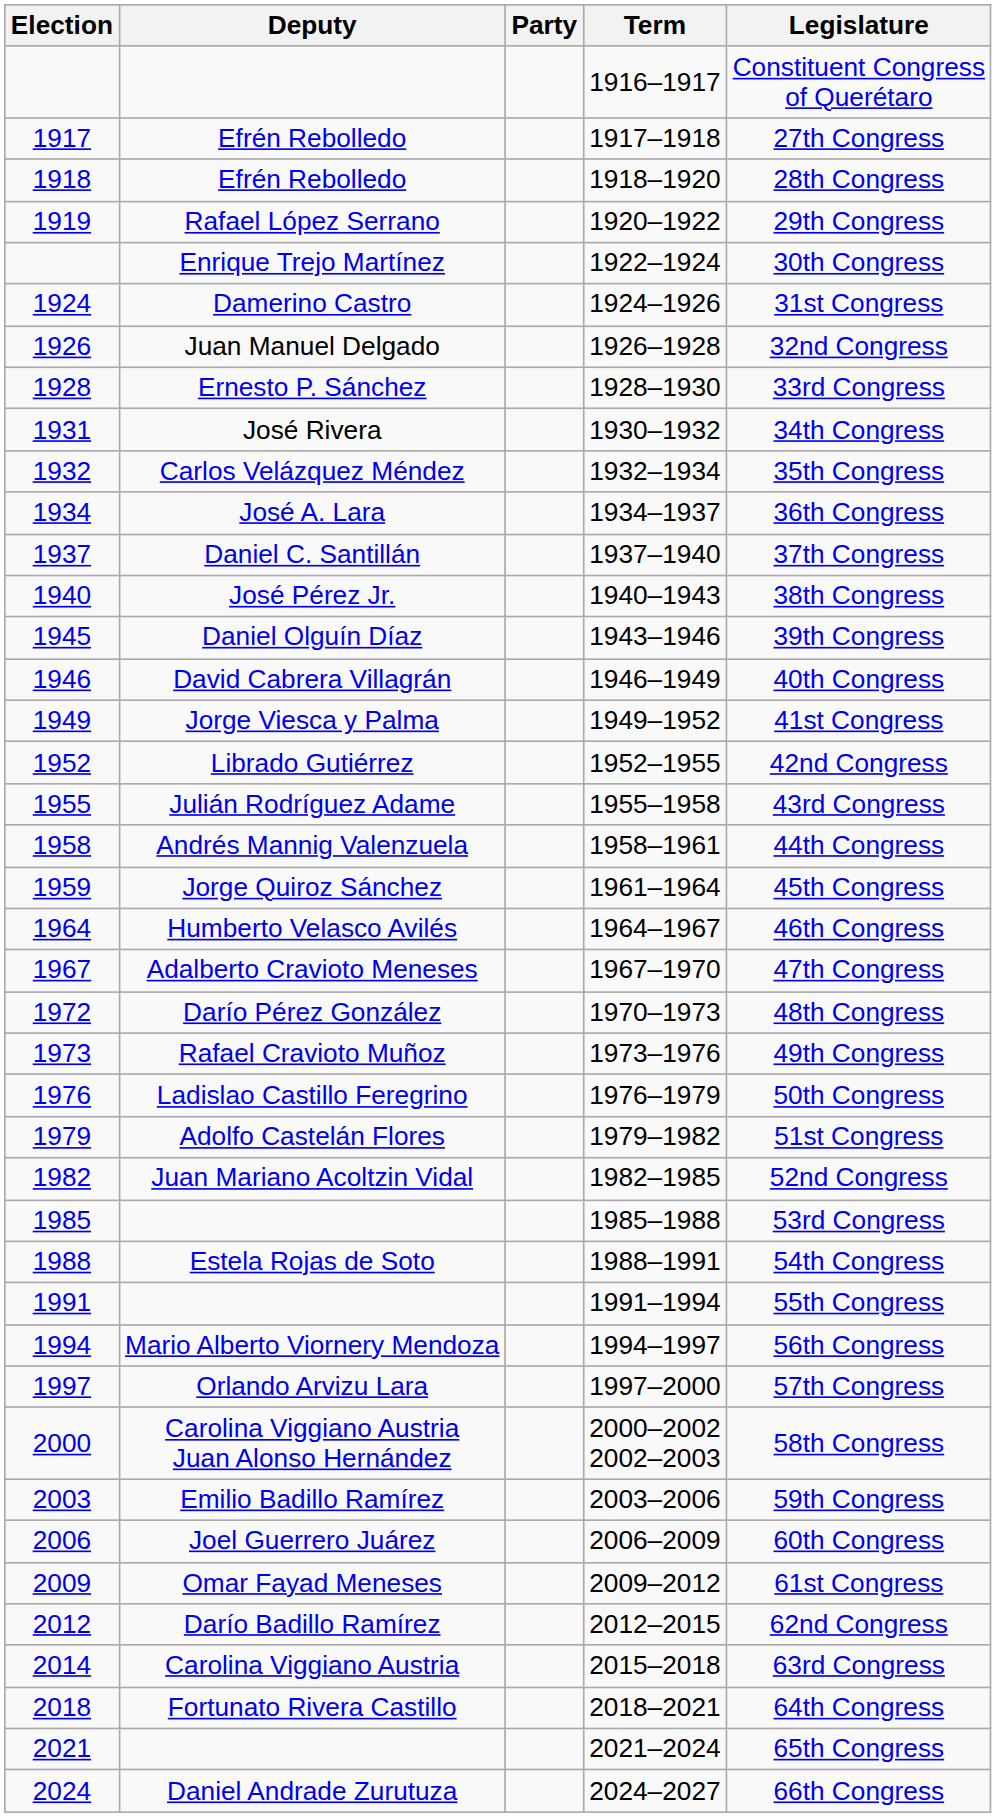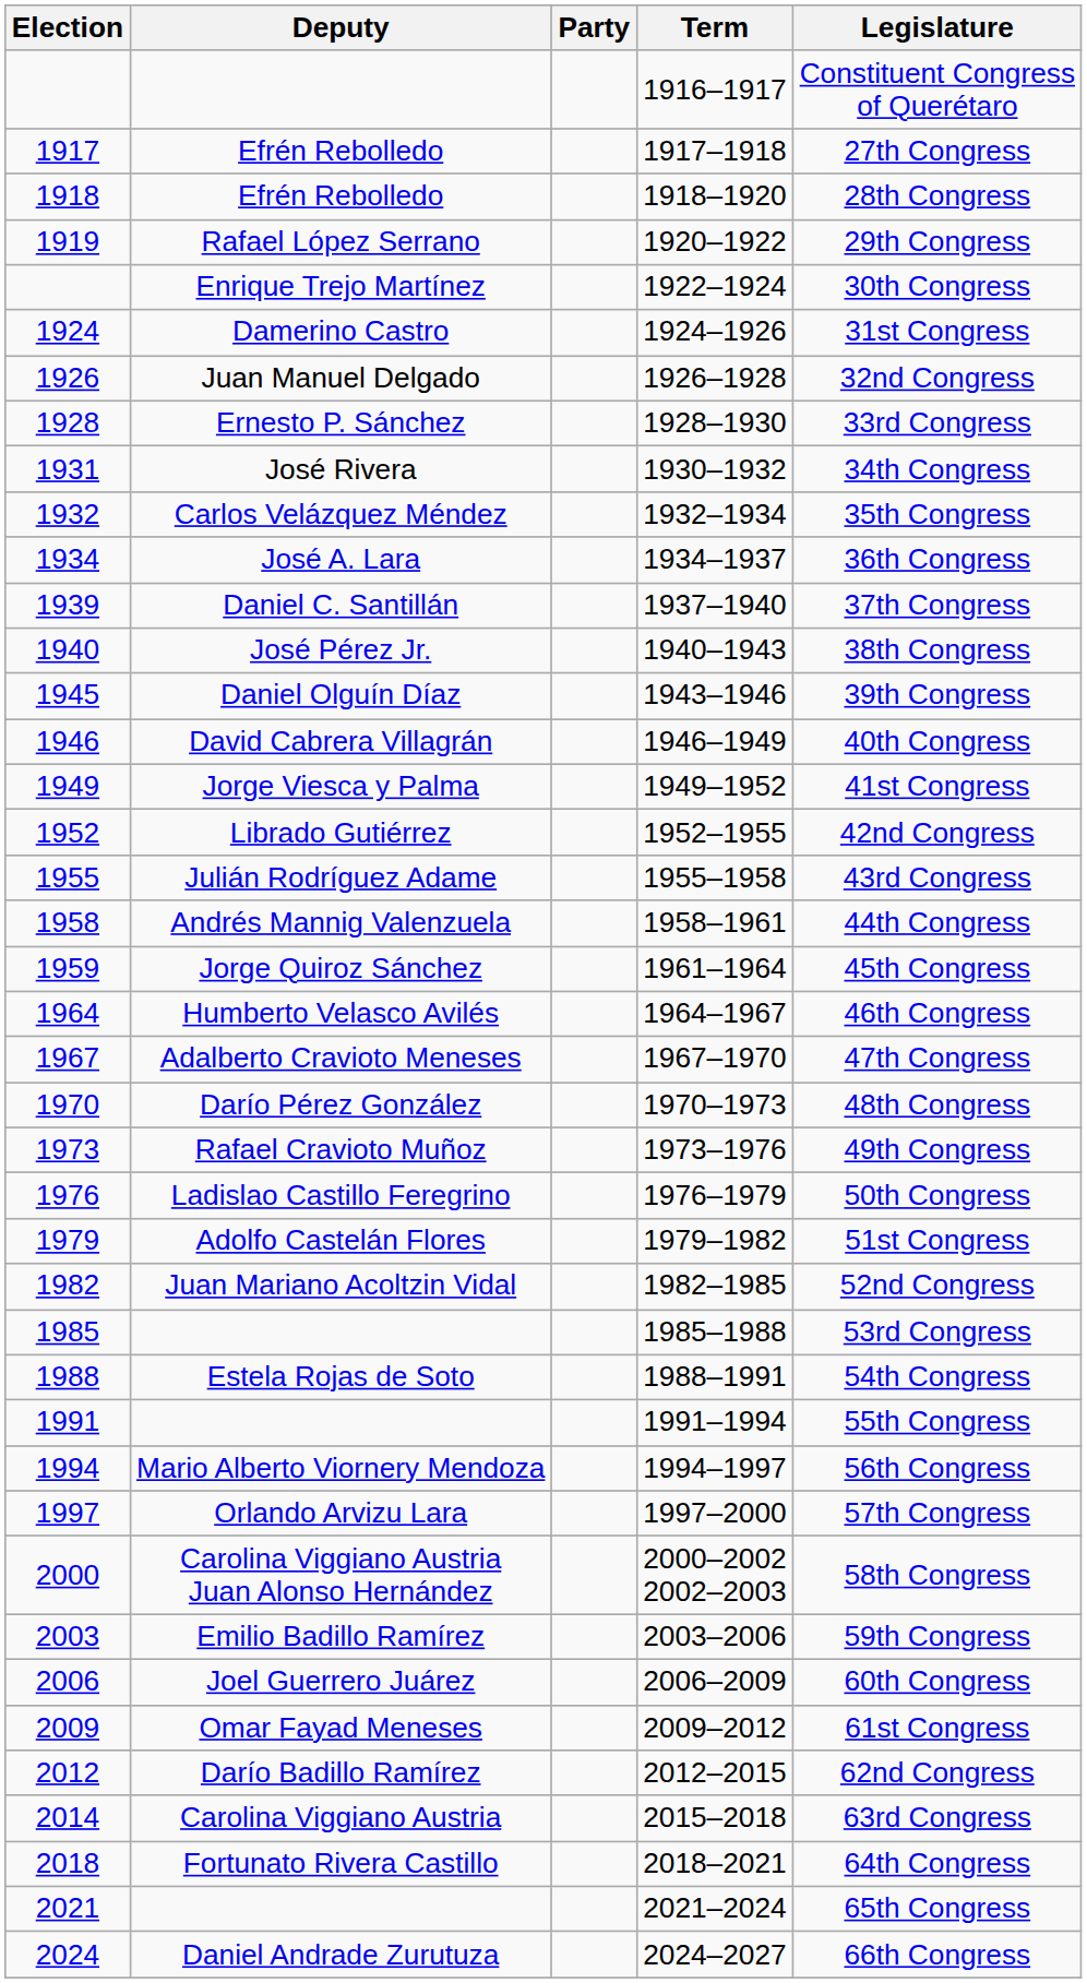 <table class="wikitable sortable" style="text-align: center">
 <tr>
 <th>Election</th>
 <th class="unsortable">Deputy</th>
 <th class="unsortable">Party</th>
 <th class="unsortable">Term</th>
 <th class="unsortable">Legislature</th>
 </tr>
 <tr>
 <td></td>
 <td></td>
 <td></td>
 <td>1916–1917</td>
 <td><a href='#'>Constituent Congress<br>of Querétaro</a></td>
 </tr>
 <tr>
 <td><a href='#'>1917</a></td>
 <td><a href='#'>Efrén Rebolledo</a></td>
 <td></td>
 <td>1917–1918</td>
 <td><a href='#'>27th Congress</a></td>
 </tr>
 <tr>
 <td><a href='#'>1918</a></td>
 <td><a href='#'>Efrén Rebolledo</a></td>
 <td></td>
 <td>1918–1920</td>
 <td><a href='#'>28th Congress</a></td>
 </tr>
 <tr>
 <td><a href='#'>1919</a></td>
 <td><a href='#'>Rafael López Serrano</a></td>
 <td></td>
 <td>1920–1922</td>
 <td><a href='#'>29th Congress</a></td>
 </tr>
 <tr>
 <td></td>
 <td><a href='#'>Enrique Trejo Martínez</a></td>
 <td></td>
 <td>1922–1924</td>
 <td><a href='#'>30th Congress</a></td>
 </tr>
 <tr>
 <td><a href='#'>1924</a></td>
 <td><a href='#'>Damerino Castro</a></td>
 <td></td>
 <td>1924–1926</td>
 <td><a href='#'>31st Congress</a></td>
 </tr>
 <tr>
 <td><a href='#'>1926</a></td>
 <td>Juan Manuel Delgado</td>
 <td></td>
 <td>1926–1928</td>
 <td><a href='#'>32nd Congress</a></td>
 </tr>
 <tr>
 <td><a href='#'>1928</a></td>
 <td><a href='#'>Ernesto P. Sánchez</a></td>
 <td></td>
 <td>1928–1930</td>
 <td><a href='#'>33rd Congress</a></td>
 </tr>
 <tr>
 <td><a href='#'>1931</a></td>
 <td>José Rivera</td>
 <td></td>
 <td>1930–1932</td>
 <td><a href='#'>34th Congress</a></td>
 </tr>
 <tr>
 <td><a href='#'>1932</a></td>
 <td><a href='#'>Carlos Velázquez Méndez</a></td>
 <td></td>
 <td>1932–1934</td>
 <td><a href='#'>35th Congress</a></td>
 </tr>
 <tr>
 <td><a href='#'>1934</a></td>
 <td><a href='#'>José A. Lara</a></td>
 <td></td>
 <td>1934–1937</td>
 <td><a href='#'>36th Congress</a></td>
 </tr>
 <tr>
-<td><a href='#'>1937</a></td>
+<td><a href='#'>1939</a></td>
 <td><a href='#'>Daniel C. Santillán</a></td>
 <td></td>
 <td>1937–1940</td>
 <td><a href='#'>37th Congress</a></td>
 </tr>
 <tr>
 <td><a href='#'>1940</a></td>
 <td><a href='#'>José Pérez Jr. </a></td>
 <td></td>
 <td>1940–1943</td>
 <td><a href='#'>38th Congress</a></td>
 </tr>
 <tr>
 <td><a href='#'>1945</a></td>
 <td><a href='#'>Daniel Olguín Díaz</a></td>
 <td></td>
 <td>1943–1946</td>
 <td><a href='#'>39th Congress</a></td>
 </tr>
 <tr>
 <td><a href='#'>1946</a></td>
 <td><a href='#'>David Cabrera Villagrán</a></td>
 <td></td>
 <td>1946–1949</td>
 <td><a href='#'>40th Congress</a></td>
 </tr>
 <tr>
 <td><a href='#'>1949</a></td>
 <td><a href='#'>Jorge Viesca y Palma</a></td>
 <td></td>
 <td>1949–1952</td>
 <td><a href='#'>41st Congress</a></td>
 </tr>
 <tr>
 <td><a href='#'>1952</a></td>
 <td><a href='#'>Librado Gutiérrez</a></td>
 <td></td>
 <td>1952–1955</td>
 <td><a href='#'>42nd Congress</a></td>
 </tr>
 <tr>
 <td><a href='#'>1955</a></td>
 <td><a href='#'>Julián Rodríguez Adame</a></td>
 <td></td>
 <td>1955–1958</td>
 <td><a href='#'>43rd Congress</a></td>
 </tr>
 <tr>
 <td><a href='#'>1958</a></td>
 <td><a href='#'>Andrés Mannig Valenzuela</a></td>
 <td></td>
 <td>1958–1961</td>
 <td><a href='#'>44th Congress</a></td>
 </tr>
 <tr>
 <td><a href='#'>1959</a></td>
 <td><a href='#'>Jorge Quiroz Sánchez</a></td>
 <td></td>
 <td>1961–1964</td>
 <td><a href='#'>45th Congress</a></td>
 </tr>
 <tr>
 <td><a href='#'>1964</a></td>
 <td><a href='#'>Humberto Velasco Avilés</a></td>
 <td></td>
 <td>1964–1967</td>
 <td><a href='#'>46th Congress</a></td>
 </tr>
 <tr>
 <td><a href='#'>1967</a></td>
 <td><a href='#'>Adalberto Cravioto Meneses</a></td>
 <td></td>
 <td>1967–1970</td>
 <td><a href='#'>47th Congress</a></td>
 </tr>
 <tr>
-<td><a href='#'>1972</a></td>
+<td><a href='#'>1970</a></td>
 <td><a href='#'>Darío Pérez González</a></td>
 <td></td>
 <td>1970–1973</td>
 <td><a href='#'>48th Congress</a></td>
 </tr>
 <tr>
 <td><a href='#'>1973</a></td>
 <td><a href='#'>Rafael Cravioto Muñoz</a></td>
 <td></td>
 <td>1973–1976</td>
 <td><a href='#'>49th Congress</a></td>
 </tr>
 <tr>
 <td><a href='#'>1976</a></td>
 <td><a href='#'>Ladislao Castillo Feregrino</a></td>
 <td></td>
 <td>1976–1979</td>
 <td><a href='#'>50th Congress</a></td>
 </tr>
 <tr>
 <td><a href='#'>1979</a></td>
 <td><a href='#'>Adolfo Castelán Flores</a></td>
 <td></td>
 <td>1979–1982</td>
 <td><a href='#'>51st Congress</a></td>
 </tr>
 <tr>
 <td><a href='#'>1982</a></td>
 <td><a href='#'>Juan Mariano Acoltzin Vidal</a></td>
 <td></td>
 <td>1982–1985</td>
 <td><a href='#'>52nd Congress</a></td>
 </tr>
 <tr>
 <td><a href='#'>1985</a></td>
 <td></td>
 <td></td>
 <td>1985–1988</td>
 <td><a href='#'>53rd Congress</a></td>
 </tr>
 <tr>
 <td><a href='#'>1988</a></td>
 <td><a href='#'>Estela Rojas de Soto</a></td>
 <td></td>
 <td>1988–1991</td>
 <td><a href='#'>54th Congress</a></td>
 </tr>
 <tr>
 <td><a href='#'>1991</a></td>
 <td></td>
 <td></td>
 <td>1991–1994</td>
 <td><a href='#'>55th Congress</a></td>
 </tr>
 <tr>
 <td><a href='#'>1994</a></td>
 <td><a href='#'>Mario Alberto Viornery Mendoza</a></td>
 <td></td>
 <td>1994–1997</td>
 <td><a href='#'>56th Congress</a></td>
 </tr>
 <tr>
 <td><a href='#'>1997</a></td>
 <td><a href='#'>Orlando Arvizu Lara</a></td>
 <td></td>
 <td>1997–2000</td>
 <td><a href='#'>57th Congress</a></td>
 </tr>
 <tr>
 <td><a href='#'>2000</a></td>
 <td><a href='#'>Carolina Viggiano Austria</a><br><a href='#'>Juan Alonso Hernández</a></td>
 <td></td>
 <td>2000–2002<br>2002–2003</td>
 <td><a href='#'>58th Congress</a></td>
 </tr>
 <tr>
 <td><a href='#'>2003</a></td>
 <td><a href='#'>Emilio Badillo Ramírez</a></td>
 <td></td>
 <td>2003–2006</td>
 <td><a href='#'>59th Congress</a></td>
 </tr>
 <tr>
 <td><a href='#'>2006</a></td>
 <td><a href='#'>Joel Guerrero Juárez</a></td>
 <td></td>
 <td>2006–2009</td>
 <td><a href='#'>60th Congress</a></td>
 </tr>
 <tr>
 <td><a href='#'>2009</a></td>
 <td><a href='#'>Omar Fayad Meneses</a></td>
 <td></td>
 <td>2009–2012</td>
 <td><a href='#'>61st Congress</a></td>
 </tr>
 <tr>
 <td><a href='#'>2012</a></td>
 <td><a href='#'>Darío Badillo Ramírez</a></td>
 <td></td>
 <td>2012–2015</td>
 <td><a href='#'>62nd Congress</a></td>
 </tr>
 <tr>
 <td><a href='#'>2014</a></td>
 <td><a href='#'>Carolina Viggiano Austria</a></td>
 <td></td>
 <td>2015–2018</td>
 <td><a href='#'>63rd Congress</a></td>
 </tr>
 <tr>
 <td><a href='#'>2018</a></td>
 <td><a href='#'>Fortunato Rivera Castillo</a></td>
 <td></td>
 <td>2018–2021</td>
 <td><a href='#'>64th Congress</a></td>
 </tr>
 <tr>
 <td><a href='#'>2021</a></td>
 <td></td>
 <td></td>
 <td>2021–2024</td>
 <td><a href='#'>65th Congress</a></td>
 </tr>
 <tr>
 <td><a href='#'>2024</a></td>
 <td><a href='#'>Daniel Andrade Zurutuza</a></td>
 <td></td>
 <td>2024–2027</td>
 <td><a href='#'>66th Congress</a></td>
 </tr>
 </table>
